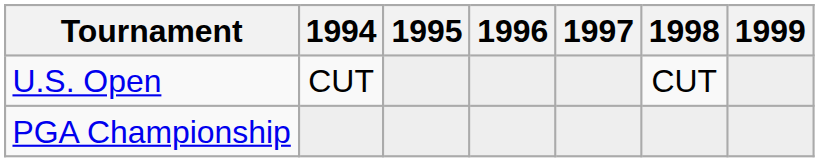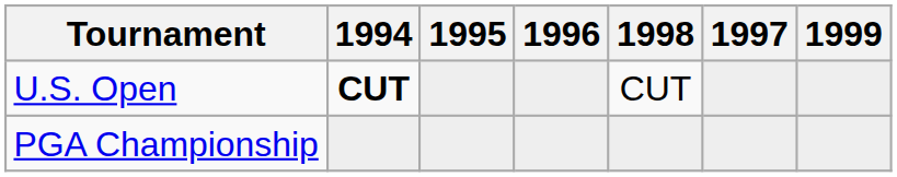 <table class="wikitable" style="font-size:95%;text-align:center;">
 <tr>
 <th>Tournament</th>
 <th>1994</th>
 <th>1995</th>
 <th>1996</th>
+<th>1998</th>
 <th>1997</th>
-<th>1998</th>
 <th>1999</th>
 </tr>
 <tr>
 <td align=left><a href='#'>U.S. Open</a></td>
-<td>CUT</td>
-<td style="background:#eeeeee;"></td>
+<td><strong>CUT</strong></td>
 <td style="background:#eeeeee;"></td>
 <td style="background:#eeeeee;"></td>
 <td>CUT</td>
+<td style="background:#eeeeee;"></td>
 <td style="background:#eeeeee;"></td>
 </tr>
 <tr>
 <td align=left><a href='#'>PGA Championship</a></td>
 <td style="background:#eeeeee;"></td>
 <td style="background:#eeeeee;"></td>
 <td style="background:#eeeeee;"></td>
 <td style="background:#eeeeee;"></td>
 <td style="background:#eeeeee;"></td>
 <td style="background:#eeeeee;"></td>
 </tr>
 </table>
